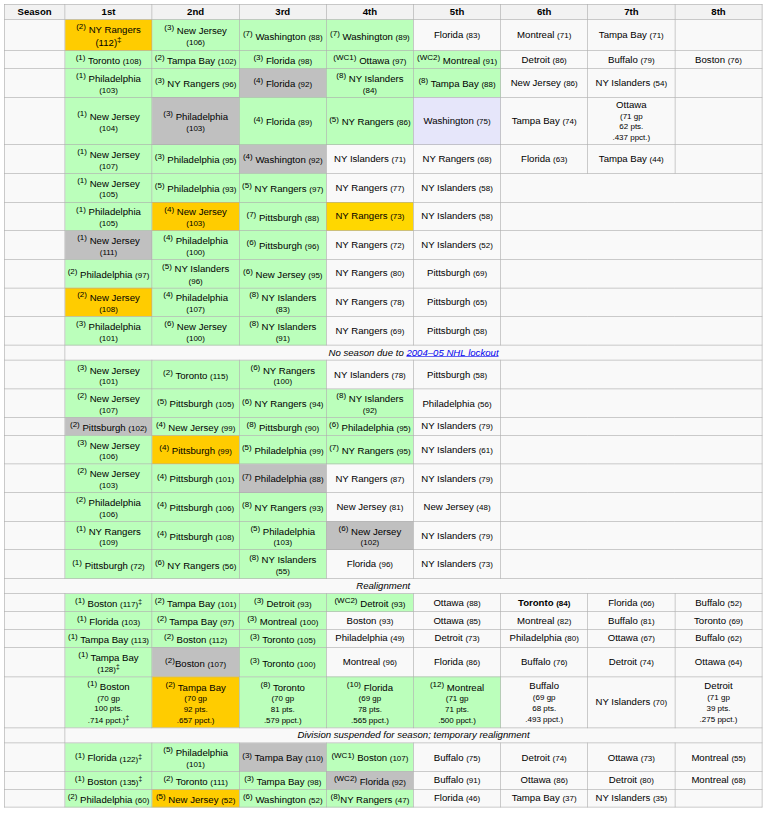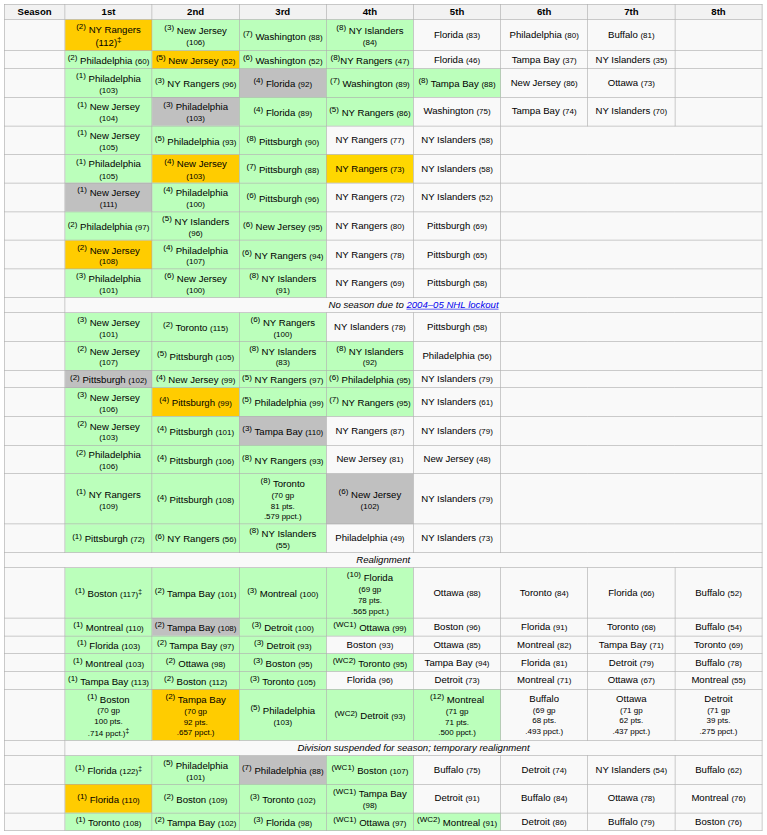 <table class="wikitable" width="100%">
 <tr>
 <th width="8%">Season</th>
 <th width="11.5%">1st</th>
 <th width="11.5%">2nd</th>
 <th width="11.5%">3rd</th>
 <th width="11.5%">4th</th>
 <th width="11.5%">5th</th>
 <th width="11.5%">6th</th>
 <th width="11.5%">7th</th>
 <th width="11.5%">8th</th>
 </tr>
 <tr align=center>
 <td></td>
 <td bgcolor="#ffcc00"><sup>(2)</sup> NY Rangers (112)<sup>‡</sup></td>
 <td bgcolor="#bbffbb"><sup>(3)</sup> New Jersey <small>(106)</small></td>
 <td bgcolor="#bbffbb"><sup>(7)</sup> Washington <small>(88)</small></td>
-<td bgcolor="#bbffbb"><sup>(7)</sup> Washington <small>(89)</small></td>
+<td bgcolor="#bbffbb"><sup>(8)</sup> NY Islanders <small>(84)</small></td>
 <td>Florida <small>(83)</small></td>
-<td>Montreal <small>(71)</small></td>
-<td>Tampa Bay <small>(71)</small></td>
+<td>Philadelphia <small>(80)</small></td>
+<td>Buffalo <small>(81)</small></td>
 <td></td>
 </tr>
 <tr align=center>
 <td></td>
-<td bgcolor="#bbffbb"><sup>(1)</sup> Toronto <small>(108)</small></td>
-<td bgcolor="#bbffbb"><sup>(2)</sup> Tampa Bay <small>(102)</small></td>
-<td bgcolor="#bbffbb"><sup>(3)</sup> Florida <small>(98)</small></td>
-<td bgcolor="#bbffbb"><sup>(WC1)</sup> Ottawa <small>(97)</small></td>
-<td bgcolor="#bbffbb"><sup>(WC2)</sup> Montreal <small>(91)</small></td>
-<td>Detroit <small>(86)</small></td>
-<td>Buffalo <small>(79)</small></td>
-<td>Boston <small>(76)</small></td>
+<td bgcolor="#bbffbb"><sup>(2)</sup> Philadelphia <small>(60)</small></td>
+<td bgcolor="#ffcc00"><sup>(5)</sup> New Jersey <small>(52)</small></td>
+<td bgcolor="#bbffbb"><sup>(6)</sup> Washington <small>(52)</small></td>
+<td bgcolor="#bbffbb"><sup>(8)</sup>NY Rangers <small>(47)</small></td>
+<td>Florida <small>(46)</small></td>
+<td>Tampa Bay <small>(37)</small></td>
+<td>NY Islanders <small>(35)</small></td>
+<td></td>
 </tr>
 <tr align=center>
 <td></td>
 <td bgcolor="#bbffbb"><sup>(1)</sup> Philadelphia <small>(103)</small></td>
 <td bgcolor="#bbffbb"><sup>(3)</sup> NY Rangers <small>(96)</small></td>
 <td bgcolor="#c0c0c0"><sup>(4)</sup> Florida <small>(92)</small></td>
-<td bgcolor="#bbffbb"><sup>(8)</sup> NY Islanders <small>(84)</small></td>
+<td bgcolor="#bbffbb"><sup>(7)</sup> Washington <small>(89)</small></td>
 <td bgcolor="#bbffbb"><sup>(8)</sup> Tampa Bay <small>(88)</small></td>
 <td>New Jersey <small>(86)</small></td>
-<td>NY Islanders <small>(54)</small></td>
+<td>Ottawa <small>(73)</small></td>
 <td></td>
 </tr>
 <tr align=center>
 <td></td>
 <td bgcolor="#bbffbb"><sup>(1)</sup> New Jersey <small>(104)</small></td>
 <td bgcolor="#c0c0c0"><sup>(3)</sup> Philadelphia <small>(103)</small></td>
 <td bgcolor="#bbffbb"><sup>(4)</sup> Florida <small>(89)</small></td>
 <td bgcolor="#bbffbb"><sup>(5)</sup> NY Rangers <small>(86)</small></td>
-<td style="background: lavender;">Washington <small>(75)</small></td>
+<td>Washington <small>(75)</small></td>
 <td>Tampa Bay <small>(74)</small></td>
-<td>Ottawa <br><small>(71 gp<br>62 pts.<br>.437 ppct.)</small><br></td>
-<td></td>
-</tr>
-<tr align=center>
-<td></td>
-<td bgcolor="#bbffbb"><sup>(1)</sup> New Jersey <small>(107)</small></td>
-<td bgcolor="#bbffbb"><sup>(3)</sup> Philadelphia <small>(95)</small></td>
-<td bgcolor="#c0c0c0"><sup>(4)</sup> Washington <small>(92)</small></td>
-<td>NY Islanders <small>(71)</small></td>
-<td>NY Rangers <small>(68)</small></td>
-<td>Florida <small>(63)</small></td>
-<td>Tampa Bay <small>(44)</small></td>
+<td>NY Islanders <small>(70)</small></td>
 <td></td>
 </tr>
 <tr align=center>
 <td></td>
 <td bgcolor="#bbffbb"><sup>(1)</sup> New Jersey <small>(105)</small></td>
 <td bgcolor="#bbffbb"><sup>(5)</sup> Philadelphia <small>(93)</small></td>
-<td bgcolor="#bbffbb"><sup>(5)</sup> NY Rangers <small>(97)</small></td>
+<td bgcolor="#bbffbb"><sup>(8)</sup> Pittsburgh <small>(90)</small></td>
 <td>NY Rangers <small>(77)</small></td>
 <td>NY Islanders <small>(58)</small></td>
 <td colspan="3"></td>
 </tr>
 <tr align=center>
 <td></td>
 <td bgcolor="#bbffbb"><sup>(1)</sup> Philadelphia <small>(105)</small></td>
 <td bgcolor="#ffcc00"><sup>(4)</sup> New Jersey <small>(103)</small></td>
 <td bgcolor="#bbffbb"><sup>(7)</sup> Pittsburgh <small>(88)</small></td>
 <td style="background: gold;">NY Rangers <small>(73)</small></td>
 <td>NY Islanders <small>(58)</small></td>
 <td colspan="3"></td>
 </tr>
 <tr align=center>
 <td></td>
 <td bgcolor="#c0c0c0"><sup>(1)</sup> New Jersey <small>(111)</small></td>
 <td bgcolor="#bbffbb"><sup>(4)</sup> Philadelphia <small>(100)</small></td>
 <td bgcolor="#bbffbb"><sup>(6)</sup> Pittsburgh <small>(96)</small></td>
 <td>NY Rangers <small>(72)</small></td>
 <td>NY Islanders <small>(52)</small></td>
 <td colspan="3"></td>
 </tr>
 <tr align=center>
 <td></td>
 <td bgcolor="#bbffbb"><sup>(2)</sup> Philadelphia <small>(97)</small></td>
 <td bgcolor="#bbffbb"><sup>(5)</sup> NY Islanders <small>(96)</small></td>
 <td bgcolor="#bbffbb"><sup>(6)</sup> New Jersey <small>(95)</small></td>
 <td>NY Rangers <small>(80)</small></td>
 <td>Pittsburgh <small>(69)</small></td>
 <td colspan="3"></td>
 </tr>
 <tr align=center>
 <td></td>
 <td bgcolor="#ffcc00"><sup>(2)</sup> New Jersey <small>(108)</small></td>
 <td bgcolor="#bbffbb"><sup>(4)</sup> Philadelphia <small>(107)</small></td>
-<td bgcolor="#bbffbb"><sup>(8)</sup> NY Islanders <small>(83)</small></td>
+<td bgcolor="#bbffbb"><sup>(6)</sup> NY Rangers <small>(94)</small></td>
 <td>NY Rangers <small>(78)</small></td>
 <td>Pittsburgh <small>(65)</small></td>
 <td colspan="3"></td>
 </tr>
 <tr align=center>
 <td></td>
 <td bgcolor="#bbffbb"><sup>(3)</sup> Philadelphia <small>(101)</small></td>
 <td bgcolor="#bbffbb"><sup>(6)</sup> New Jersey <small>(100)</small></td>
 <td bgcolor="#bbffbb"><sup>(8)</sup> NY Islanders <small>(91)</small></td>
 <td>NY Rangers <small>(69)</small></td>
 <td>Pittsburgh <small>(58)</small></td>
 <td colspan="3"></td>
 </tr>
 <tr align=center>
 <td></td>
 <td colspan="8"><em>No season due to <a href='#'>2004–05 NHL lockout</a></em></td>
 </tr>
 <tr align=center>
 <td></td>
 <td bgcolor="#bbffbb"><sup>(3)</sup> New Jersey <small>(101)</small></td>
 <td bgcolor="#bbffbb"><sup>(2)</sup> Toronto <small>(115)</small></td>
 <td bgcolor="#bbffbb"><sup>(6)</sup> NY Rangers <small>(100)</small></td>
 <td>NY Islanders <small>(78)</small></td>
 <td>Pittsburgh <small>(58)</small></td>
 <td colspan="3"></td>
 </tr>
 <tr align=center>
 <td></td>
 <td bgcolor="#bbffbb"><sup>(2)</sup> New Jersey <small>(107)</small></td>
 <td bgcolor="#bbffbb"><sup>(5)</sup> Pittsburgh <small>(105)</small></td>
-<td bgcolor="#bbffbb"><sup>(6)</sup> NY Rangers <small>(94)</small></td>
+<td bgcolor="#bbffbb"><sup>(8)</sup> NY Islanders <small>(83)</small></td>
 <td bgcolor="#bbffbb"><sup>(8)</sup> NY Islanders <small>(92)</small></td>
 <td>Philadelphia <small>(56)</small></td>
 <td colspan="3"></td>
 </tr>
 <tr align=center>
 <td></td>
 <td bgcolor="#c0c0c0"><sup>(2)</sup> Pittsburgh <small>(102)</small></td>
 <td bgcolor="#bbffbb"><sup>(4)</sup> New Jersey <small>(99)</small></td>
-<td bgcolor="#bbffbb"><sup>(8)</sup> Pittsburgh <small>(90)</small></td>
+<td bgcolor="#bbffbb"><sup>(5)</sup> NY Rangers <small>(97)</small></td>
 <td bgcolor="#bbffbb"><sup>(6)</sup> Philadelphia <small>(95)</small></td>
 <td>NY Islanders <small>(79)</small></td>
 <td colspan="3"></td>
 </tr>
 <tr align=center>
 <td></td>
 <td bgcolor="#bbffbb"><sup>(3)</sup> New Jersey <small>(106)</small></td>
 <td bgcolor="#ffcc00"><sup>(4)</sup> Pittsburgh <small>(99)</small></td>
 <td bgcolor="#bbffbb"><sup>(5)</sup> Philadelphia <small>(99)</small></td>
 <td bgcolor="#bbffbb"><sup>(7)</sup> NY Rangers <small>(95)</small></td>
 <td>NY Islanders <small>(61)</small></td>
 <td colspan="3"></td>
 </tr>
 <tr align=center>
 <td></td>
 <td bgcolor="#bbffbb"><sup>(2)</sup> New Jersey <small>(103)</small></td>
 <td bgcolor="#bbffbb"><sup>(4)</sup> Pittsburgh <small>(101)</small></td>
-<td bgcolor="#c0c0c0"><sup>(7)</sup> Philadelphia <small>(88)</small></td>
+<td bgcolor="#C0C0C0"><sup>(3)</sup> Tampa Bay <small>(110)</small></td>
 <td>NY Rangers <small>(87)</small></td>
 <td>NY Islanders <small>(79)</small></td>
 <td colspan="3"></td>
 </tr>
 <tr align=center>
 <td></td>
 <td bgcolor="#bbffbb"><sup>(2)</sup> Philadelphia <small>(106)</small></td>
 <td bgcolor="#bbffbb"><sup>(4)</sup> Pittsburgh <small>(106)</small></td>
 <td bgcolor="#bbffbb"><sup>(8)</sup> NY Rangers <small>(93)</small></td>
 <td>New Jersey <small>(81)</small></td>
 <td>New Jersey <small>(48)</small></td>
 <td colspan="3"></td>
 </tr>
 <tr align=center>
 <td></td>
 <td bgcolor="#bbffbb"><sup>(1)</sup> NY Rangers <small>(109)</small></td>
 <td bgcolor="#bbffbb"><sup>(4)</sup> Pittsburgh <small>(108)</small></td>
-<td bgcolor="#bbffbb"><sup>(5)</sup> Philadelphia <small>(103)</small></td>
+<td bgcolor="#bbffbb"><sup>(8)</sup> Toronto <br><small>(70 gp<br>81 pts.<br>.579 ppct.)</small><br></td>
 <td bgcolor="#c0c0c0"><sup>(6)</sup> New Jersey <small>(102)</small></td>
 <td>NY Islanders <small>(79)</small></td>
 <td colspan="3"></td>
 </tr>
 <tr align=center>
 <td></td>
 <td bgcolor="#bbffbb"><sup>(1)</sup> Pittsburgh <small>(72)</small></td>
 <td bgcolor="#bbffbb"><sup>(6)</sup> NY Rangers <small>(56)</small></td>
 <td bgcolor="#bbffbb"><sup>(8)</sup> NY Islanders <small>(55)</small></td>
-<td>Florida <small>(96)</small></td>
+<td>Philadelphia <small>(49)</small></td>
 <td>NY Islanders <small>(73)</small></td>
 <td colspan="3"></td>
 </tr>
 <tr align=center>
 <td colspan="9"><em>Realignment</em></td>
 </tr>
 <tr align=center>
 <td></td>
 <td bgcolor="#bbffbb"><sup>(1)</sup> Boston <small>(117)<sup>‡</sup></small></td>
 <td bgcolor="#bbffbb"><sup>(2)</sup> Tampa Bay <small>(101)</small></td>
-<td bgcolor="#bbffbb"><sup>(3)</sup> Detroit <small>(93)</small></td>
-<td bgcolor="#bbffbb"><sup>(WC2)</sup> Detroit <small>(93)</small></td>
+<td bgcolor="#bbffbb"><sup>(3)</sup> Montreal <small>(100)</small></td>
+<td bgcolor="#bbffbb"><sup>(10)</sup> Florida <br><small>(69 gp<br>78 pts.<br>.565 ppct.)</small><br></td>
 <td>Ottawa <small>(88)</small></td>
-<td><strong>Toronto <small>(84)</small></strong></td>
+<td>Toronto <small>(84)</small></td>
 <td>Florida <small>(66)</small></td>
 <td>Buffalo <small>(52)</small></td>
 </tr>
 <tr align=center>
 <td></td>
+<td bgcolor="#bbffbb"><sup>(1)</sup> Montreal <small>(110)</small></td>
+<td bgcolor="#c0c0c0"><sup>(2)</sup> Tampa Bay <small>(108)</small></td>
+<td bgcolor="#bbffbb"><sup>(3)</sup> Detroit <small>(100)</small></td>
+<td bgcolor="#bbffbb"><sup>(WC1)</sup> Ottawa <small>(99)</small></td>
+<td>Boston <small>(96)</small></td>
+<td>Florida <small>(91)</small></td>
+<td>Toronto <small>(68)</small></td>
+<td>Buffalo <small>(54)</small></td>
+</tr>
+<tr align=center>
+<td></td>
 <td bgcolor="#bbffbb"><sup>(1)</sup> Florida <small>(103)</small></td>
 <td bgcolor="#bbffbb"><sup>(2)</sup> Tampa Bay <small>(97)</small></td>
-<td bgcolor="#bbffbb"><sup>(3)</sup> Montreal <small>(100)</small></td>
+<td bgcolor="#bbffbb"><sup>(3)</sup> Detroit <small>(93)</small></td>
 <td>Boston <small>(93)</small></td>
 <td>Ottawa <small>(85)</small></td>
 <td>Montreal <small>(82)</small></td>
-<td>Buffalo <small>(81)</small></td>
+<td>Tampa Bay <small>(71)</small></td>
 <td>Toronto <small>(69)</small></td>
+</tr>
+<tr align=center>
+<td></td>
+<td bgcolor="#bbffbb"><sup>(1)</sup> Montreal <small>(103)</small></td>
+<td bgcolor="#bbffbb"><sup>(2)</sup> Ottawa <small>(98)</small></td>
+<td bgcolor="#bbffbb"><sup>(3)</sup> Boston <small>(95)</small></td>
+<td bgcolor="#bbffbb"><sup>(WC2)</sup> Toronto <small>(95)</small></td>
+<td>Tampa Bay <small>(94)</small></td>
+<td>Florida <small>(81)</small></td>
+<td>Detroit <small>(79)</small></td>
+<td>Buffalo <small>(78)</small></td>
 </tr>
 <tr align=center>
 <td></td>
 <td bgcolor="#bbffbb"><sup>(1)</sup> Tampa Bay <small>(113)</small></td>
 <td bgcolor="#bbffbb"><sup>(2)</sup> Boston <small>(112)</small></td>
 <td bgcolor="#bbffbb"><sup>(3)</sup> Toronto <small>(105)</small></td>
-<td>Philadelphia <small>(49)</small></td>
+<td>Florida <small>(96)</small></td>
 <td>Detroit <small>(73)</small></td>
-<td>Philadelphia <small>(80)</small></td>
+<td>Montreal <small>(71)</small></td>
 <td>Ottawa <small>(67)</small></td>
-<td>Buffalo <small>(62)</small></td>
-</tr>
-<tr align=center>
-<td></td>
-<td bgcolor="#bbffbb"><sup>(1)</sup> Tampa Bay <small>(128)<sup>‡</sup></small></td>
-<td bgcolor="#c0c0c0"><sup>(2)</sup>Boston <small>(107)</small></td>
-<td bgcolor="#bbffbb"><sup>(3)</sup> Toronto <small>(100)</small></td>
-<td>Montreal <small>(96)</small></td>
-<td>Florida <small>(86)</small></td>
-<td>Buffalo <small>(76)</small></td>
-<td>Detroit <small>(74)</small></td>
-<td>Ottawa <small>(64)</small></td>
+<td>Montreal <small>(55)</small></td>
 </tr>
 <tr align=center>
 <td></td>
 <td bgcolor="#bbffbb"><sup>(1)</sup> Boston <br><small>(70 gp<br>100 pts.<br>.714 ppct.)<sup>‡</sup></small><br></td>
 <td bgcolor="#ffcc00"><sup>(2)</sup> Tampa Bay <br><small>(70 gp<br>92 pts.<br>.657 ppct.)</small><br></td>
-<td bgcolor="#bbffbb"><sup>(8)</sup> Toronto <br><small>(70 gp<br>81 pts.<br>.579 ppct.)</small><br></td>
-<td bgcolor="#bbffbb"><sup>(10)</sup> Florida <br><small>(69 gp<br>78 pts.<br>.565 ppct.)</small><br></td>
+<td bgcolor="#bbffbb"><sup>(5)</sup> Philadelphia <small>(103)</small></td>
+<td bgcolor="#bbffbb"><sup>(WC2)</sup> Detroit <small>(93)</small></td>
 <td bgcolor="#bbffbb"><sup>(12)</sup> Montreal <br><small>(71 gp<br>71 pts.<br>.500 ppct.)</small><br></td>
 <td>Buffalo <br><small>(69 gp<br>68 pts.<br>.493 ppct.)</small><br></td>
-<td>NY Islanders <small>(70)</small></td>
+<td>Ottawa <br><small>(71 gp<br>62 pts.<br>.437 ppct.)</small><br></td>
 <td>Detroit <br><small>(71 gp<br>39 pts.<br>.275 ppct.)</small><br></td>
 </tr>
 <tr align=center>
 <td></td>
 <td colspan="8"><em>Division suspended for season; temporary realignment</em></td>
 </tr>
 <tr align=center>
 <td></td>
 <td bgcolor="#bbffbb"><sup>(1)</sup> Florida <small>(122)<sup>‡</sup></small></td>
 <td bgcolor="#bbffbb"><sup>(5)</sup> Philadelphia <small>(101)</small></td>
-<td bgcolor="#C0C0C0"><sup>(3)</sup> Tampa Bay <small>(110)</small></td>
+<td bgcolor="#c0c0c0"><sup>(7)</sup> Philadelphia <small>(88)</small></td>
 <td bgcolor="#bbffbb"><sup>(WC1)</sup> Boston <small>(107)</small></td>
 <td>Buffalo <small>(75)</small></td>
 <td>Detroit <small>(74)</small></td>
-<td>Ottawa <small>(73)</small></td>
-<td>Montreal <small>(55)</small></td>
+<td>NY Islanders <small>(54)</small></td>
+<td>Buffalo <small>(62)</small></td>
 </tr>
 <tr align=center>
 <td></td>
-<td bgcolor="#bbffbb"><sup>(1)</sup> Boston <small>(135)<sup>‡</sup></small></td>
-<td bgcolor="#bbffbb"><sup>(2)</sup> Toronto <small>(111)</small></td>
-<td bgcolor="#bbffbb"><sup>(3)</sup> Tampa Bay <small>(98)</small></td>
-<td bgcolor="#c0c0c0"><sup>(WC2)</sup> Florida <small>(92)</small></td>
-<td>Buffalo <small>(91)</small></td>
-<td>Ottawa <small>(86)</small></td>
-<td>Detroit <small>(80)</small></td>
-<td>Montreal <small>(68)</small></td>
+<td bgcolor="#ffcc00"><sup>(1)</sup> Florida <small>(110)</small></td>
+<td bgcolor="#bbffbb"><sup>(2)</sup> Boston <small>(109)</small></td>
+<td bgcolor="#bbffbb"><sup>(3)</sup> Toronto <small>(102)</small></td>
+<td bgcolor="#bbffbb"><sup>(WC1)</sup> Tampa Bay <small>(98)</small></td>
+<td>Detroit <small>(91)</small></td>
+<td>Buffalo <small>(84)</small></td>
+<td>Ottawa <small>(78)</small></td>
+<td>Montreal <small>(76)</small></td>
 </tr>
 <tr align=center>
 <td></td>
-<td bgcolor="#bbffbb"><sup>(2)</sup> Philadelphia <small>(60)</small></td>
-<td bgcolor="#ffcc00"><sup>(5)</sup> New Jersey <small>(52)</small></td>
-<td bgcolor="#bbffbb"><sup>(6)</sup> Washington <small>(52)</small></td>
-<td bgcolor="#bbffbb"><sup>(8)</sup>NY Rangers <small>(47)</small></td>
-<td>Florida <small>(46)</small></td>
-<td>Tampa Bay <small>(37)</small></td>
-<td>NY Islanders <small>(35)</small></td>
-<td></td>
+<td bgcolor="#bbffbb"><sup>(1)</sup> Toronto <small>(108)</small></td>
+<td bgcolor="#bbffbb"><sup>(2)</sup> Tampa Bay <small>(102)</small></td>
+<td bgcolor="#bbffbb"><sup>(3)</sup> Florida <small>(98)</small></td>
+<td bgcolor="#bbffbb"><sup>(WC1)</sup> Ottawa <small>(97)</small></td>
+<td bgcolor="#bbffbb"><sup>(WC2)</sup> Montreal <small>(91)</small></td>
+<td>Detroit <small>(86)</small></td>
+<td>Buffalo <small>(79)</small></td>
+<td>Boston <small>(76)</small></td>
 </tr>
 </table>
